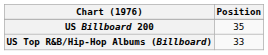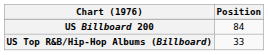 <table class="wikitable sortable plainrowheaders" style="text-align:center">
 <tr>
 <th scope="col">Chart (1976)</th>
 <th scope="col">Position</th>
 </tr>
 <tr>
 </tr>
 <tr>
 <th scope="row">US <em>Billboard</em> 200</th>
-<td>35</td>
+<td>84</td>
 </tr>
 <tr>
 <th scope="row">US Top R&B/Hip-Hop Albums (<em>Billboard</em>)</th>
 <td>33</td>
 </tr>
 </table>
